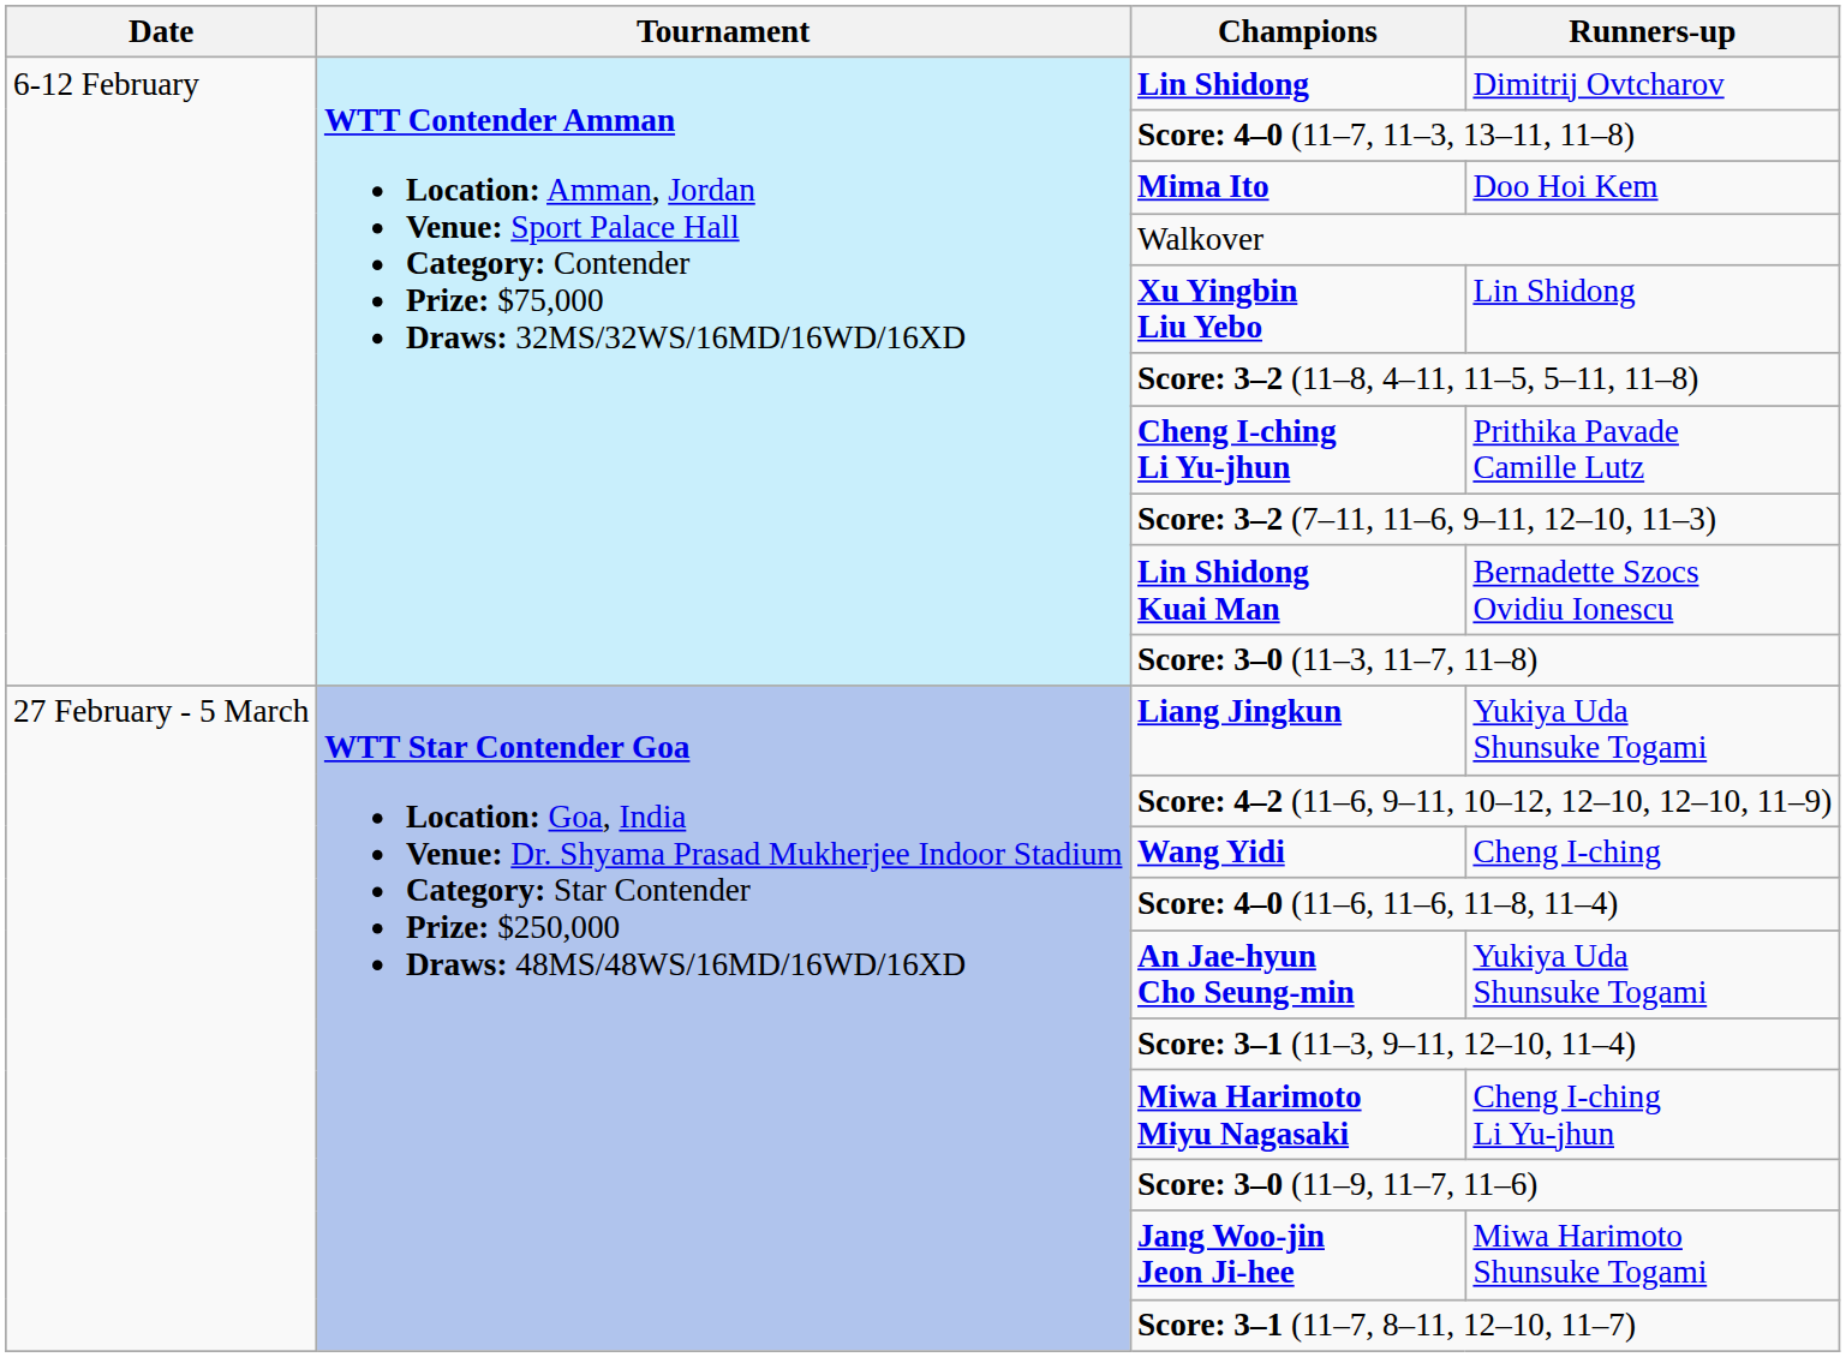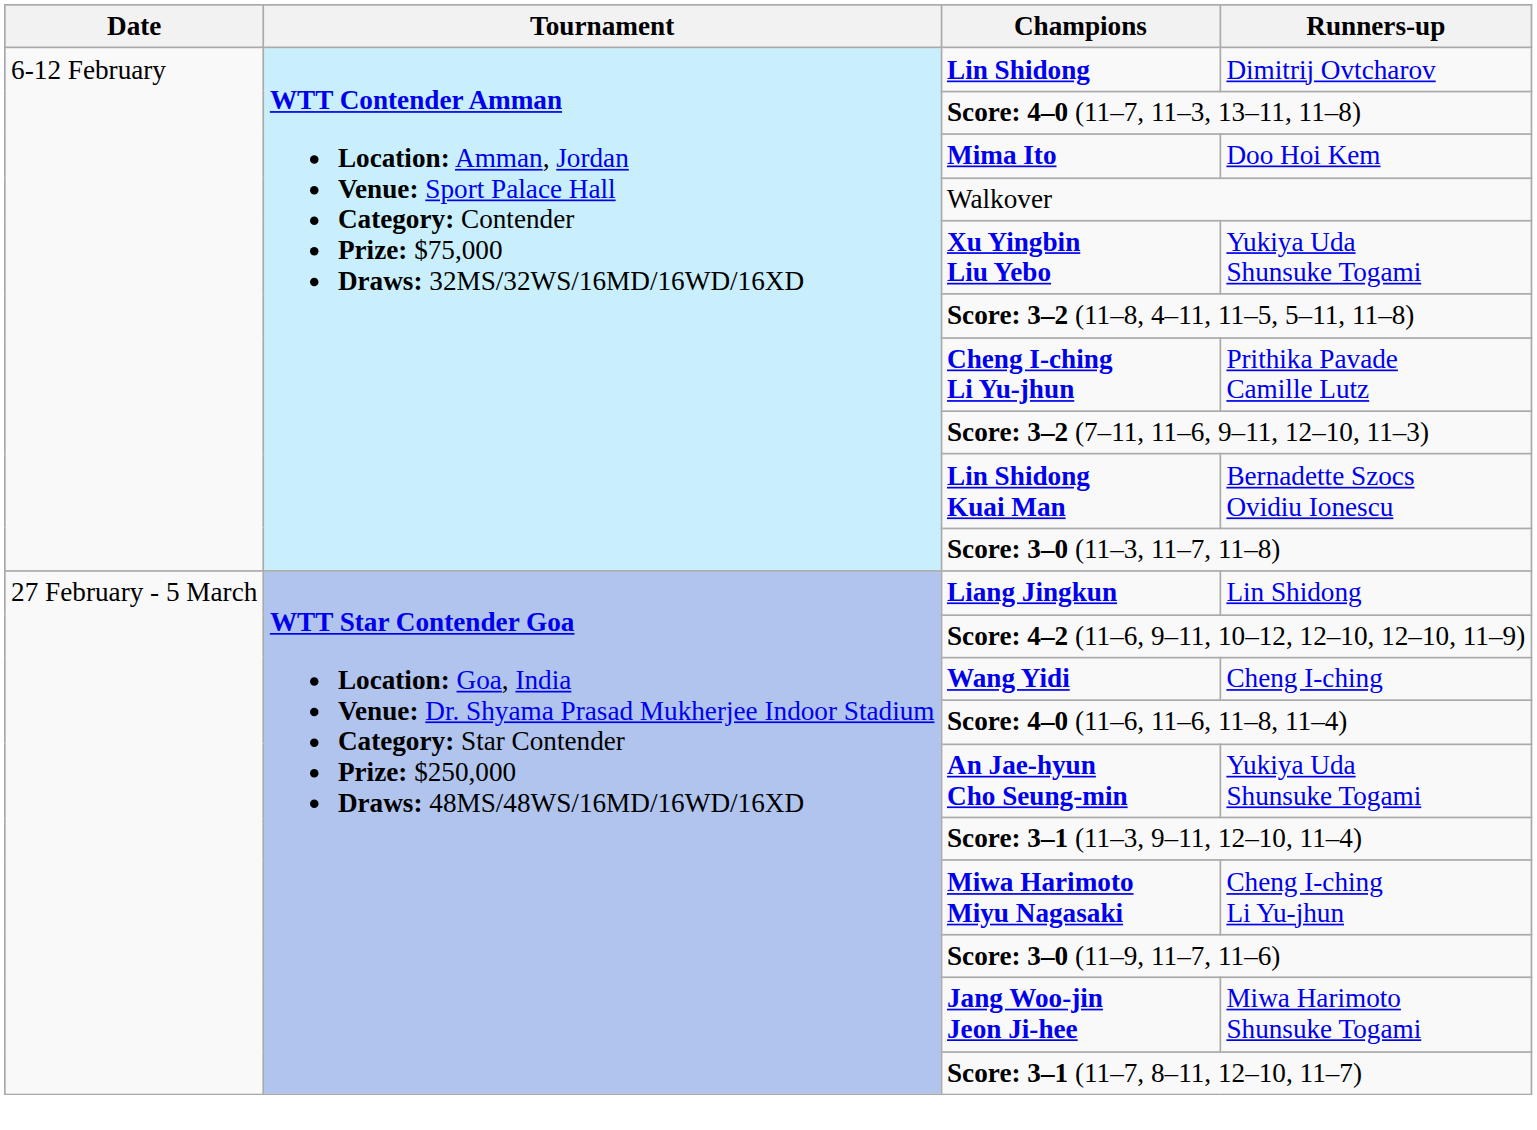 <table class="wikitable">
 <tr>
 <th scope=col>Date</th>
 <th scope=col>Tournament</th>
 <th scope=col>Champions</th>
 <th scope=col>Runners-up</th>
 </tr>
 <tr valign=top>
 <td rowspan=10>6-12 February</td>
 <td style="background:#C9EFFC;" rowspan="10"><br><strong><a href='#'>WTT Contender Amman</a></strong><ul><li><strong>Location:</strong> <a href='#'>Amman</a>, <a href='#'>Jordan</a></li><li><strong>Venue:</strong> <a href='#'>Sport Palace Hall</a></li><li><strong>Category:</strong> Contender</li><li><strong>Prize:</strong> $75,000</li><li><strong>Draws:</strong> 32MS/32WS/16MD/16WD/16XD</li></ul></td>
 <td><strong> <a href='#'>Lin Shidong</a></strong></td>
 <td> <a href='#'>Dimitrij Ovtcharov</a></td>
 </tr>
 <tr>
 <td colspan=2><strong>Score: 4–0</strong> (11–7, 11–3, 13–11, 11–8)</td>
 </tr>
 <tr valign=top>
 <td><strong> <a href='#'>Mima Ito</a></strong></td>
 <td> <a href='#'>Doo Hoi Kem</a></td>
 </tr>
 <tr>
 <td colspan=2>Walkover</td>
 </tr>
 <tr valign=top>
 <td><strong> <a href='#'>Xu Yingbin</a><br> <a href='#'>Liu Yebo</a></strong></td>
-<td> <a href='#'>Lin Shidong</a></td>
+<td> <a href='#'>Yukiya Uda</a><br> <a href='#'>Shunsuke Togami</a></td>
 </tr>
 <tr>
 <td colspan=2><strong>Score: 3–2</strong> (11–8, 4–11, 11–5, 5–11, 11–8)</td>
 </tr>
 <tr valign=top>
 <td><strong> <a href='#'>Cheng I-ching</a><br> <a href='#'>Li Yu-jhun</a></strong></td>
 <td> <a href='#'>Prithika Pavade</a><br> <a href='#'>Camille Lutz</a></td>
 </tr>
 <tr>
 <td colspan=2><strong>Score: 3–2</strong> (7–11, 11–6, 9–11, 12–10, 11–3)</td>
 </tr>
 <tr valign=top>
 <td><strong> <a href='#'>Lin Shidong</a><br> <a href='#'>Kuai Man</a></strong></td>
 <td> <a href='#'>Bernadette Szocs</a><br> <a href='#'>Ovidiu Ionescu</a></td>
 </tr>
 <tr>
 <td colspan=2><strong>Score: 3–0</strong> (11–3, 11–7, 11–8)</td>
 </tr>
 <tr valign=top>
 <td rowspan=10>27 February - 5 March</td>
 <td style="background:#b0c4ed;" rowspan="10"><br><strong><a href='#'>WTT Star Contender Goa</a></strong><ul><li><strong>Location:</strong> <a href='#'>Goa</a>, <a href='#'>India</a></li><li><strong>Venue:</strong> <a href='#'>Dr. Shyama Prasad Mukherjee Indoor Stadium</a></li><li><strong>Category:</strong> Star Contender</li><li><strong>Prize:</strong> $250,000</li><li><strong>Draws:</strong> 48MS/48WS/16MD/16WD/16XD</li></ul></td>
 <td><strong> <a href='#'>Liang Jingkun</a></strong></td>
-<td> <a href='#'>Yukiya Uda</a><br> <a href='#'>Shunsuke Togami</a></td>
+<td> <a href='#'>Lin Shidong</a></td>
 </tr>
 <tr>
 <td colspan=2><strong>Score: 4–2</strong> (11–6, 9–11, 10–12, 12–10, 12–10, 11–9)</td>
 </tr>
 <tr valign=top>
 <td><strong> <a href='#'>Wang Yidi</a></strong></td>
 <td> <a href='#'>Cheng I-ching</a></td>
 </tr>
 <tr>
 <td colspan=2><strong>Score: 4–0</strong> (11–6, 11–6, 11–8, 11–4)</td>
 </tr>
 <tr valign=top>
 <td><strong> <a href='#'>An Jae-hyun</a><br> <a href='#'>Cho Seung-min</a></strong></td>
 <td> <a href='#'>Yukiya Uda</a><br> <a href='#'>Shunsuke Togami</a></td>
 </tr>
 <tr>
 <td colspan=2><strong>Score: 3–1</strong> (11–3, 9–11, 12–10, 11–4)</td>
 </tr>
 <tr valign=top>
 <td><strong> <a href='#'>Miwa Harimoto</a><br> <a href='#'>Miyu Nagasaki</a></strong></td>
 <td> <a href='#'>Cheng I-ching</a><br> <a href='#'>Li Yu-jhun</a></td>
 </tr>
 <tr>
 <td colspan=2><strong>Score: 3–0</strong> (11–9, 11–7, 11–6)</td>
 </tr>
 <tr valign=top>
 <td><strong> <a href='#'>Jang Woo-jin</a><br> <a href='#'>Jeon Ji-hee</a></strong></td>
 <td> <a href='#'>Miwa Harimoto</a><br> <a href='#'>Shunsuke Togami</a></td>
 </tr>
 <tr>
 <td colspan=2><strong>Score: 3–1</strong> (11–7, 8–11, 12–10, 11–7)</td>
 </tr>
 </table>
